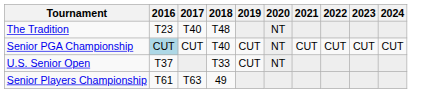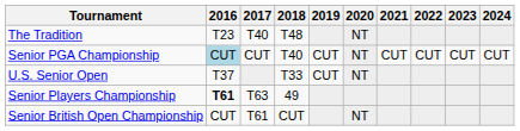 <table class="wikitable" style="font-size:95%;text-align:center;">
 <tr>
 <th>Tournament</th>
 <th>2016</th>
 <th>2017</th>
 <th>2018</th>
 <th>2019</th>
 <th>2020</th>
 <th>2021</th>
 <th>2022</th>
 <th>2023</th>
 <th>2024</th>
 </tr>
 <tr>
 <td align=left><a href='#'>The Tradition</a></td>
 <td>T23</td>
 <td>T40</td>
 <td>T48</td>
 <td style="background:#eeeeee;"></td>
 <td style="background:#eeeeee;">NT</td>
 <td style="background:#eeeeee;"></td>
 <td style="background:#eeeeee;"></td>
 <td style="background:#eeeeee;"></td>
 <td style="background:#eeeeee;"></td>
 </tr>
 <tr>
 <td align=left><a href='#'>Senior PGA Championship</a></td>
 <td style="background: lightblue;">CUT</td>
 <td>CUT</td>
 <td>T40</td>
 <td>CUT</td>
 <td style="background:#eeeeee;">NT</td>
 <td>CUT</td>
 <td>CUT</td>
 <td>CUT</td>
 <td>CUT</td>
 </tr>
 <tr>
 <td align=left><a href='#'>U.S. Senior Open</a></td>
 <td>T37</td>
 <td style="background:#eeeeee;"></td>
 <td>T33</td>
 <td>CUT</td>
 <td style="background:#eeeeee;">NT</td>
 <td style="background:#eeeeee;"></td>
 <td style="background:#eeeeee;"></td>
 <td style="background:#eeeeee;"></td>
 <td style="background:#eeeeee;"></td>
 </tr>
 <tr>
 <td align=left><a href='#'>Senior Players Championship</a></td>
-<td>T61</td>
+<td><strong>T61</strong></td>
 <td>T63</td>
 <td>49</td>
 <td style="background:#eeeeee;"></td>
 <td style="background:#eeeeee;"></td>
 <td style="background:#eeeeee;"></td>
 <td style="background:#eeeeee;"></td>
 <td style="background:#eeeeee;"></td>
 <td style="background:#eeeeee;"></td>
 </tr>
+<tr>
+<td align=left><a href='#'>Senior British Open Championship</a></td>
+<td>CUT</td>
+<td>T61</td>
+<td>CUT</td>
+<td style="background:#eeeeee;"></td>
+<td style="background:#eeeeee;">NT</td>
+<td style="background:#eeeeee;"></td>
+<td style="background:#eeeeee;"></td>
+<td style="background:#eeeeee;"></td>
+<td style="background:#eeeeee;"></td>
+</tr>
 </table>
